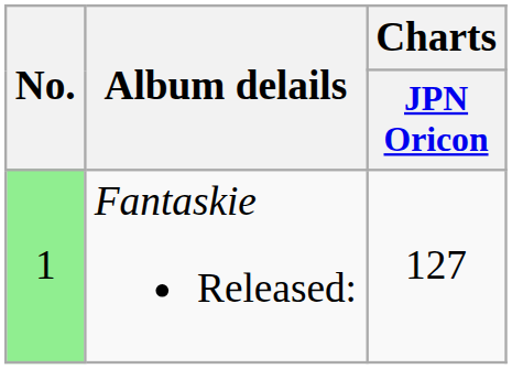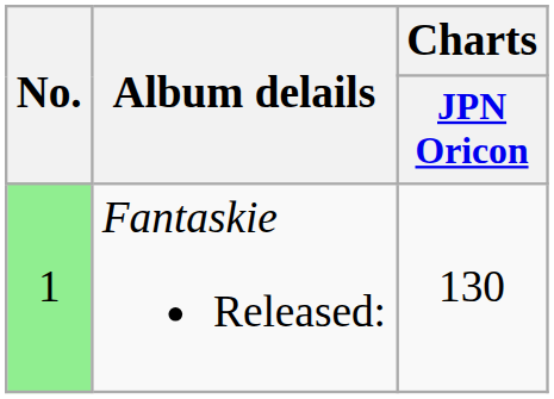 <table class="wikitable">
 <tr>
 <th rowspan="2">No.</th>
 <th rowspan="2">Album delails</th>
 <th>Charts</th>
 </tr>
 <tr>
 <th style="width:3em;font-size:85%;"><a href='#'>JPN<br>Oricon</a><br></th>
 </tr>
 <tr>
 <td align="center" style="background: lightgreen;">1</td>
 <td><em>Fantaskie</em><br><ul><li>Released: </li></ul></td>
-<td align="center">127</td>
+<td align="center">130</td>
 </tr>
 </table>
